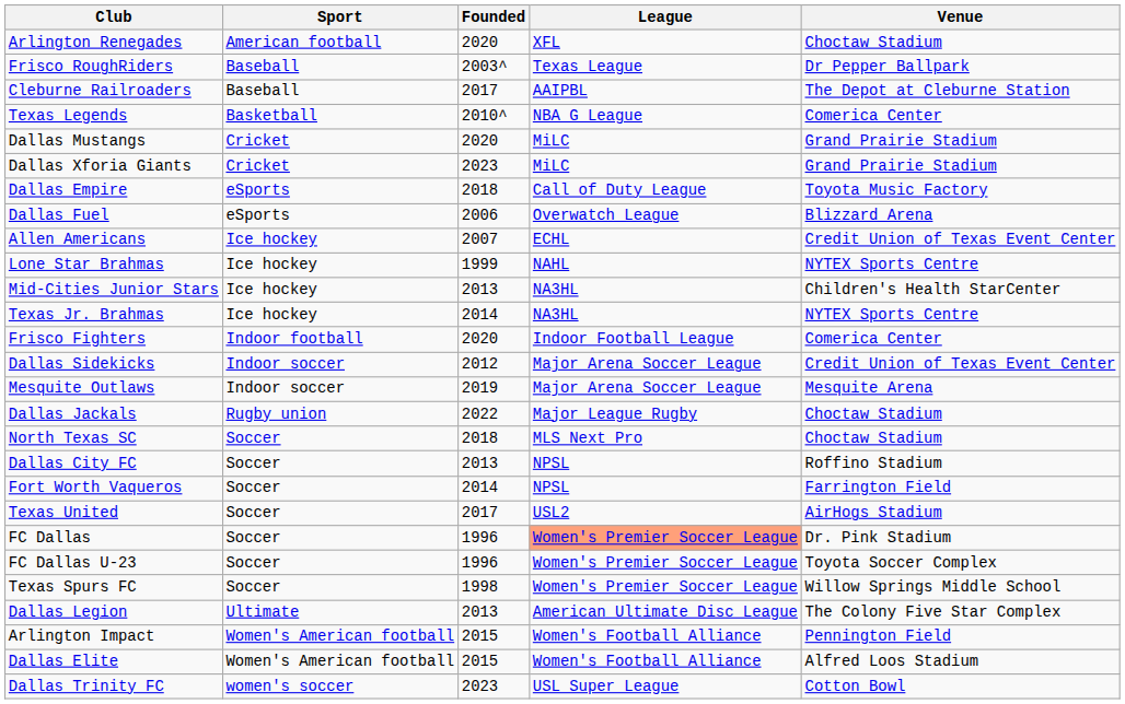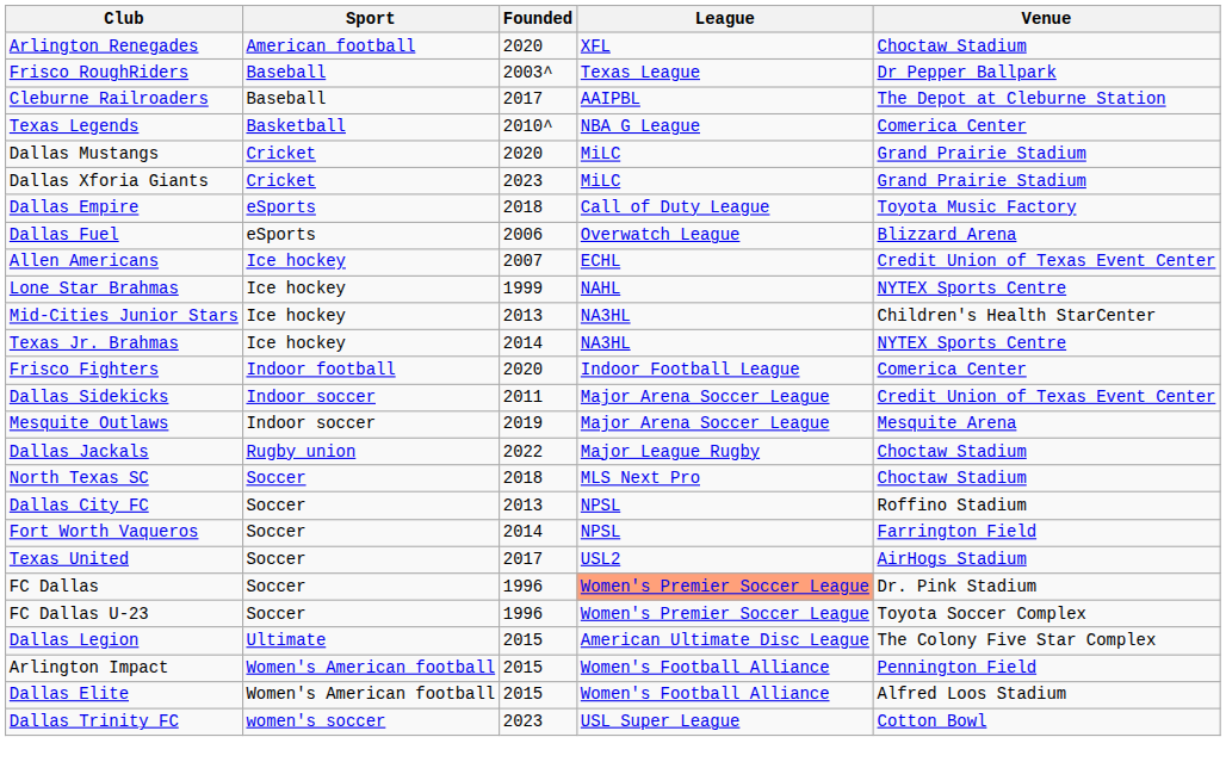 <table class="wikitable">
 <tr>
 <th>Club</th>
 <th>Sport</th>
 <th>Founded</th>
 <th>League</th>
 <th>Venue</th>
 </tr>
 <tr>
 <td><a href='#'>Arlington Renegades</a></td>
 <td><a href='#'>American football</a></td>
 <td>2020</td>
 <td><a href='#'>XFL</a></td>
 <td><a href='#'>Choctaw Stadium</a></td>
 </tr>
 <tr>
 <td><a href='#'>Frisco RoughRiders</a></td>
 <td><a href='#'>Baseball</a></td>
 <td>2003^</td>
 <td><a href='#'>Texas League</a></td>
 <td><a href='#'>Dr Pepper Ballpark</a></td>
 </tr>
 <tr>
 <td><a href='#'>Cleburne Railroaders</a></td>
 <td>Baseball</td>
 <td>2017</td>
 <td><a href='#'>AAIPBL</a></td>
 <td><a href='#'>The Depot at Cleburne Station</a></td>
 </tr>
 <tr>
 <td><a href='#'>Texas Legends</a></td>
 <td><a href='#'>Basketball</a></td>
 <td>2010^</td>
 <td><a href='#'>NBA G League</a></td>
 <td><a href='#'>Comerica Center</a></td>
 </tr>
 <tr>
 <td>Dallas Mustangs</td>
 <td><a href='#'>Cricket</a></td>
 <td>2020</td>
 <td><a href='#'>MiLC</a></td>
 <td><a href='#'>Grand Prairie Stadium</a></td>
 </tr>
 <tr>
 <td>Dallas Xforia Giants</td>
 <td><a href='#'>Cricket</a></td>
 <td>2023</td>
 <td><a href='#'>MiLC</a></td>
 <td><a href='#'>Grand Prairie Stadium</a></td>
 </tr>
 <tr>
 <td><a href='#'>Dallas Empire</a></td>
 <td><a href='#'>eSports</a></td>
 <td>2018</td>
 <td><a href='#'>Call of Duty League</a></td>
 <td><a href='#'>Toyota Music Factory</a></td>
 </tr>
 <tr>
 <td><a href='#'>Dallas Fuel</a></td>
 <td>eSports</td>
 <td>2006</td>
 <td><a href='#'>Overwatch League</a></td>
 <td><a href='#'>Blizzard Arena</a></td>
 </tr>
 <tr>
 <td><a href='#'>Allen Americans</a></td>
 <td><a href='#'>Ice hockey</a></td>
 <td>2007</td>
 <td><a href='#'>ECHL</a></td>
 <td><a href='#'>Credit Union of Texas Event Center</a></td>
 </tr>
 <tr>
 <td><a href='#'>Lone Star Brahmas</a></td>
 <td>Ice hockey</td>
 <td>1999</td>
 <td><a href='#'>NAHL</a></td>
 <td><a href='#'>NYTEX Sports Centre</a></td>
 </tr>
 <tr>
 <td><a href='#'>Mid-Cities Junior Stars</a></td>
 <td>Ice hockey</td>
 <td>2013</td>
 <td><a href='#'>NA3HL</a></td>
 <td>Children's Health StarCenter</td>
 </tr>
 <tr>
 <td><a href='#'>Texas Jr. Brahmas</a></td>
 <td>Ice hockey</td>
 <td>2014</td>
 <td><a href='#'>NA3HL</a></td>
 <td><a href='#'>NYTEX Sports Centre</a></td>
 </tr>
 <tr>
 <td><a href='#'>Frisco Fighters</a></td>
 <td><a href='#'>Indoor football</a></td>
 <td>2020</td>
 <td><a href='#'>Indoor Football League</a></td>
 <td><a href='#'>Comerica Center</a></td>
 </tr>
 <tr>
 <td><a href='#'>Dallas Sidekicks</a></td>
 <td><a href='#'>Indoor soccer</a></td>
-<td>2012</td>
+<td>2011</td>
 <td><a href='#'>Major Arena Soccer League</a></td>
 <td><a href='#'>Credit Union of Texas Event Center</a></td>
 </tr>
 <tr>
 <td><a href='#'>Mesquite Outlaws</a></td>
 <td>Indoor soccer</td>
 <td>2019</td>
 <td><a href='#'>Major Arena Soccer League</a></td>
 <td><a href='#'>Mesquite Arena</a></td>
 </tr>
 <tr>
 <td><a href='#'>Dallas Jackals</a></td>
 <td><a href='#'>Rugby union</a></td>
 <td>2022</td>
 <td><a href='#'>Major League Rugby</a></td>
 <td><a href='#'>Choctaw Stadium</a></td>
 </tr>
 <tr>
 <td><a href='#'>North Texas SC</a></td>
 <td><a href='#'>Soccer</a></td>
 <td>2018</td>
 <td><a href='#'>MLS Next Pro</a></td>
 <td><a href='#'>Choctaw Stadium</a></td>
 </tr>
 <tr>
 <td><a href='#'>Dallas City FC</a></td>
 <td>Soccer</td>
 <td>2013</td>
 <td><a href='#'>NPSL</a></td>
 <td>Roffino Stadium</td>
 </tr>
 <tr>
 <td><a href='#'>Fort Worth Vaqueros</a></td>
 <td>Soccer</td>
 <td>2014</td>
 <td><a href='#'>NPSL</a></td>
 <td><a href='#'>Farrington Field</a></td>
 </tr>
 <tr>
 <td><a href='#'>Texas United</a></td>
 <td>Soccer</td>
 <td>2017</td>
 <td><a href='#'>USL2</a></td>
 <td><a href='#'>AirHogs Stadium</a></td>
 </tr>
 <tr>
 <td>FC Dallas</td>
 <td>Soccer</td>
 <td>1996</td>
 <td style="background: lightsalmon;"><a href='#'>Women's Premier Soccer League</a></td>
 <td>Dr. Pink Stadium</td>
 </tr>
 <tr>
 <td>FC Dallas U-23</td>
 <td>Soccer</td>
 <td>1996</td>
 <td><a href='#'>Women's Premier Soccer League</a></td>
 <td>Toyota Soccer Complex</td>
 </tr>
 <tr>
-<td>Texas Spurs FC</td>
-<td>Soccer</td>
-<td>1998</td>
-<td><a href='#'>Women's Premier Soccer League</a></td>
-<td>Willow Springs Middle School</td>
-</tr>
-<tr>
 <td><a href='#'>Dallas Legion</a></td>
 <td><a href='#'>Ultimate</a></td>
-<td>2013</td>
+<td>2015</td>
 <td><a href='#'>American Ultimate Disc League</a></td>
 <td>The Colony Five Star Complex</td>
 </tr>
 <tr>
 <td>Arlington Impact</td>
 <td><a href='#'>Women's American football</a></td>
 <td>2015</td>
 <td><a href='#'>Women's Football Alliance</a></td>
 <td><a href='#'>Pennington Field</a></td>
 </tr>
 <tr>
 <td><a href='#'>Dallas Elite</a></td>
 <td>Women's American football</td>
 <td>2015</td>
 <td><a href='#'>Women's Football Alliance</a></td>
 <td>Alfred Loos Stadium</td>
 </tr>
 <tr>
 <td><a href='#'>Dallas Trinity FC</a></td>
 <td><a href='#'>women's soccer</a></td>
 <td>2023</td>
 <td><a href='#'>USL Super League</a></td>
 <td><a href='#'>Cotton Bowl</a></td>
 </tr>
 </table>
